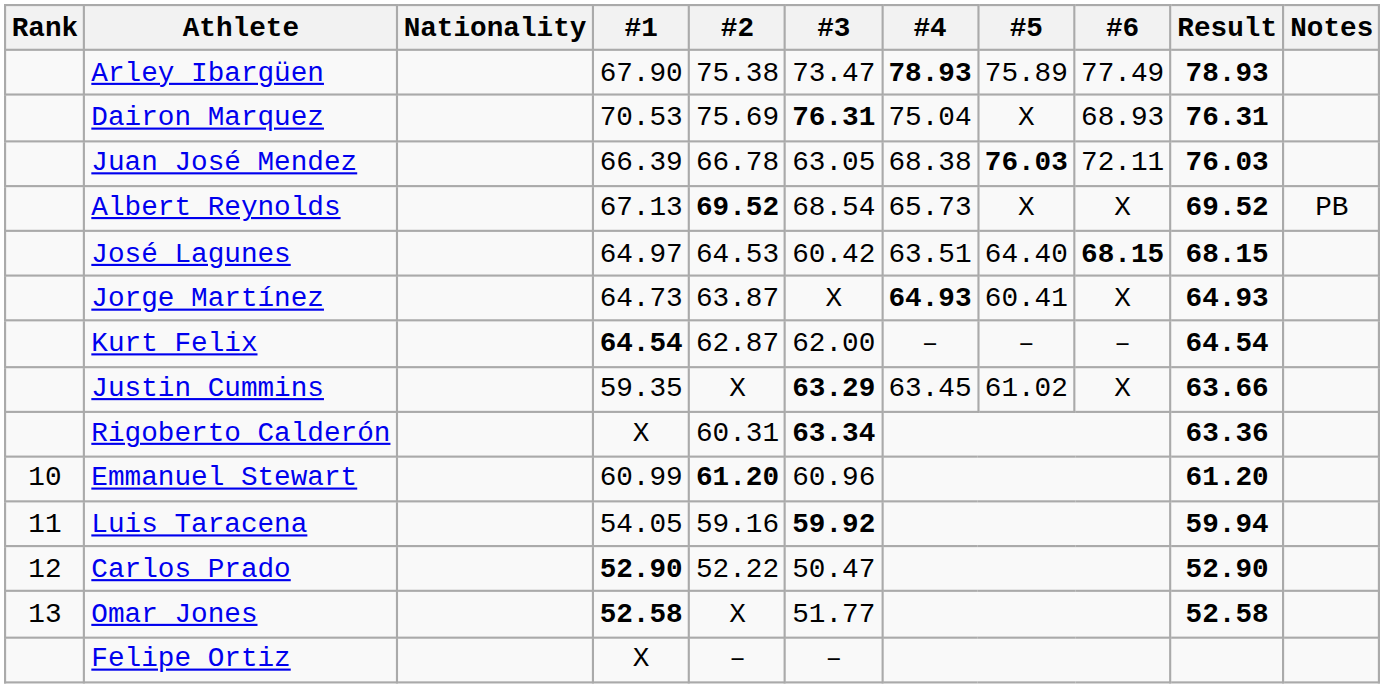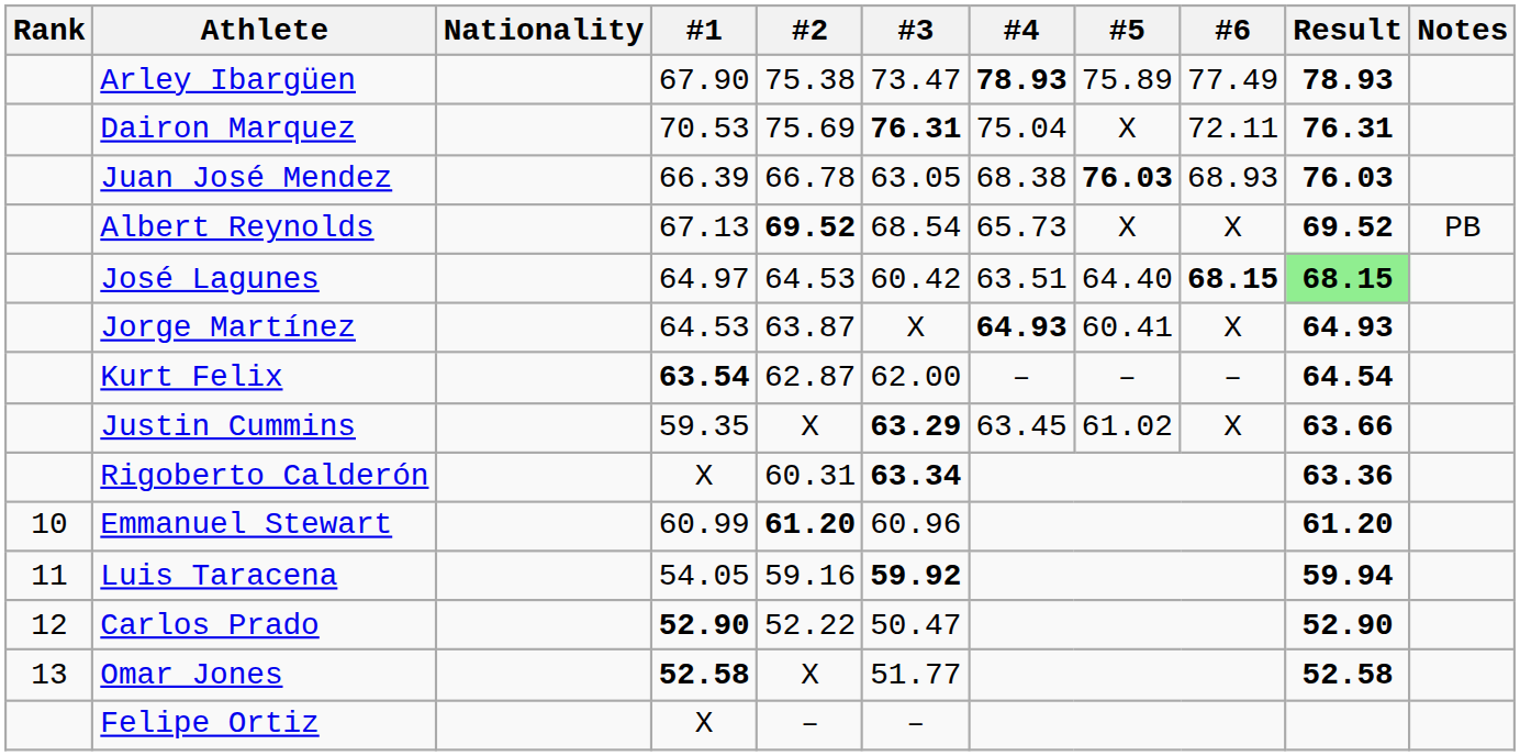 <table class="wikitable sortable" style="text-align:center">
 <tr>
 <th>Rank</th>
 <th>Athlete</th>
 <th>Nationality</th>
 <th>#1</th>
 <th>#2</th>
 <th>#3</th>
 <th>#4</th>
 <th>#5</th>
 <th>#6</th>
 <th>Result</th>
 <th>Notes</th>
 </tr>
 <tr>
 <td></td>
 <td align=left><a href='#'>Arley Ibargüen</a></td>
 <td align=left></td>
 <td>67.90</td>
 <td>75.38</td>
 <td>73.47</td>
 <td><strong>78.93</strong></td>
 <td>75.89</td>
 <td>77.49</td>
 <td><strong>78.93</strong></td>
 <td></td>
 </tr>
 <tr>
 <td></td>
 <td align=left><a href='#'>Dairon Marquez</a></td>
 <td align=left></td>
 <td>70.53</td>
 <td>75.69</td>
 <td><strong>76.31</strong></td>
 <td>75.04</td>
 <td>X</td>
-<td>68.93</td>
+<td>72.11</td>
 <td><strong>76.31</strong></td>
 <td></td>
 </tr>
 <tr>
 <td></td>
 <td align=left><a href='#'>Juan José Mendez</a></td>
 <td align=left></td>
 <td>66.39</td>
 <td>66.78</td>
 <td>63.05</td>
 <td>68.38</td>
 <td><strong>76.03</strong></td>
-<td>72.11</td>
+<td>68.93</td>
 <td><strong>76.03</strong></td>
 <td></td>
 </tr>
 <tr>
 <td></td>
 <td align=left><a href='#'>Albert Reynolds</a></td>
 <td align=left></td>
 <td>67.13</td>
 <td><strong>69.52</strong></td>
 <td>68.54</td>
 <td>65.73</td>
 <td>X</td>
 <td>X</td>
 <td><strong>69.52</strong></td>
 <td>PB</td>
 </tr>
 <tr>
 <td></td>
 <td align=left><a href='#'>José Lagunes</a></td>
 <td align=left></td>
 <td>64.97</td>
 <td>64.53</td>
 <td>60.42</td>
 <td>63.51</td>
 <td>64.40</td>
 <td><strong>68.15</strong></td>
-<td><strong>68.15</strong></td>
+<td style="background: lightgreen;"><strong>68.15</strong></td>
 <td></td>
 </tr>
 <tr>
 <td></td>
 <td align=left><a href='#'>Jorge Martínez</a></td>
 <td align=left></td>
-<td>64.73</td>
+<td>64.53</td>
 <td>63.87</td>
 <td>X</td>
 <td><strong>64.93</strong></td>
 <td>60.41</td>
 <td>X</td>
 <td><strong>64.93</strong></td>
 <td></td>
 </tr>
 <tr>
 <td></td>
 <td align=left><a href='#'>Kurt Felix</a></td>
 <td align=left></td>
-<td><strong>64.54</strong></td>
+<td><strong>63.54</strong></td>
 <td>62.87</td>
 <td>62.00</td>
 <td>–</td>
 <td>–</td>
 <td>–</td>
 <td><strong>64.54</strong></td>
 <td></td>
 </tr>
 <tr>
 <td></td>
 <td align=left><a href='#'>Justin Cummins</a></td>
 <td align=left></td>
 <td>59.35</td>
 <td>X</td>
 <td><strong>63.29</strong></td>
 <td>63.45</td>
 <td>61.02</td>
 <td>X</td>
 <td><strong>63.66</strong></td>
 <td></td>
 </tr>
 <tr>
 <td></td>
 <td align=left><a href='#'>Rigoberto Calderón</a></td>
 <td align=left></td>
 <td>X</td>
 <td>60.31</td>
 <td><strong>63.34</strong></td>
 <td colspan=3></td>
 <td><strong>63.36</strong></td>
 <td></td>
 </tr>
 <tr>
 <td>10</td>
 <td align=left><a href='#'>Emmanuel Stewart</a></td>
 <td align=left></td>
 <td>60.99</td>
 <td><strong>61.20</strong></td>
 <td>60.96</td>
 <td colspan=3></td>
 <td><strong>61.20</strong></td>
 <td></td>
 </tr>
 <tr>
 <td>11</td>
 <td align=left><a href='#'>Luis Taracena</a></td>
 <td align=left></td>
 <td>54.05</td>
 <td>59.16</td>
 <td><strong>59.92</strong></td>
 <td colspan=3></td>
 <td><strong>59.94</strong></td>
 <td></td>
 </tr>
 <tr>
 <td>12</td>
 <td align=left><a href='#'>Carlos Prado</a></td>
 <td align=left></td>
 <td><strong>52.90</strong></td>
 <td>52.22</td>
 <td>50.47</td>
 <td colspan=3></td>
 <td><strong>52.90</strong></td>
 <td></td>
 </tr>
 <tr>
 <td>13</td>
 <td align=left><a href='#'>Omar Jones</a></td>
 <td align=left></td>
 <td><strong>52.58</strong></td>
 <td>X</td>
 <td>51.77</td>
 <td colspan=3></td>
 <td><strong>52.58</strong></td>
 <td></td>
 </tr>
 <tr>
 <td></td>
 <td align=left><a href='#'>Felipe Ortiz</a></td>
 <td align=left></td>
 <td>X</td>
 <td>–</td>
 <td>–</td>
 <td colspan=3></td>
 <td><strong></strong></td>
 <td></td>
 </tr>
 </table>
